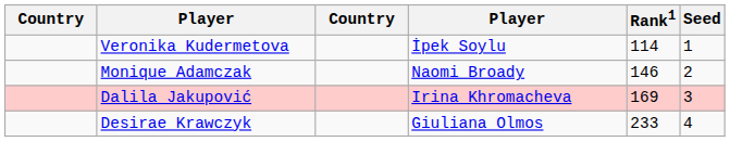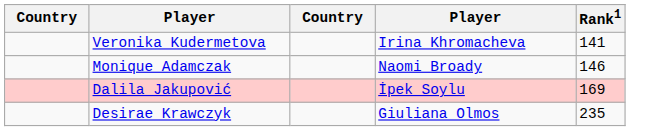 <table class="sortable wikitable">
 <tr>
 <th width="70">Country</th>
 <th width="175">Player</th>
 <th width="70">Country</th>
 <th width="175">Player</th>
 <th>Rank<sup>1</sup></th>
-<th>Seed</th>
 </tr>
 <tr>
 <td></td>
 <td><a href='#'>Veronika Kudermetova</a></td>
 <td></td>
-<td><a href='#'>İpek Soylu</a></td>
-<td>114</td>
-<td>1</td>
+<td><a href='#'>Irina Khromacheva</a></td>
+<td>141</td>
 </tr>
 <tr>
 <td></td>
 <td><a href='#'>Monique Adamczak</a></td>
 <td></td>
 <td><a href='#'>Naomi Broady</a></td>
 <td>146</td>
-<td>2</td>
 </tr>
 <tr style="background:#fcc;">
 <td></td>
 <td><a href='#'>Dalila Jakupović</a></td>
 <td></td>
-<td><a href='#'>Irina Khromacheva</a></td>
+<td><a href='#'>İpek Soylu</a></td>
 <td>169</td>
-<td>3</td>
 </tr>
 <tr>
 <td></td>
 <td><a href='#'>Desirae Krawczyk</a></td>
 <td></td>
 <td><a href='#'>Giuliana Olmos</a></td>
-<td>233</td>
-<td>4</td>
+<td>235</td>
 </tr>
 </table>
